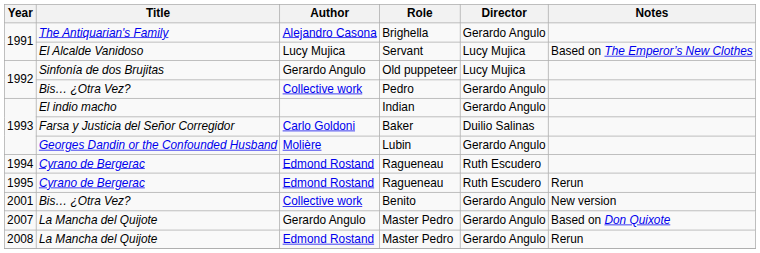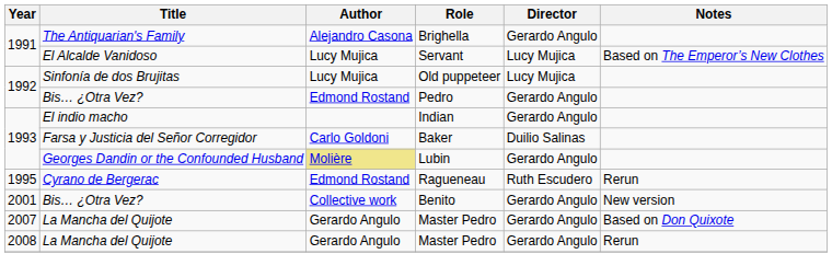 <table class="wikitable sortable">
 <tr>
 <th>Year</th>
 <th>Title</th>
 <th>Author</th>
 <th>Role</th>
 <th>Director</th>
 <th class="unsortable">Notes</th>
 </tr>
 <tr>
 <td rowspan=2>1991</td>
 <td><em><a href='#'>The Antiquarian's Family</a></em></td>
 <td><a href='#'>Alejandro Casona</a></td>
 <td>Brighella</td>
 <td>Gerardo Angulo</td>
 <td></td>
 </tr>
 <tr>
 <td><em>El Alcalde Vanidoso</em></td>
 <td>Lucy Mujica</td>
 <td>Servant</td>
 <td>Lucy Mujica</td>
 <td>Based on <em><a href='#'>The Emperor’s New Clothes</a></em></td>
 </tr>
 <tr>
 <td rowspan=2>1992</td>
 <td><em>Sinfonía de dos Brujitas</em></td>
-<td>Gerardo Angulo</td>
+<td>Lucy Mujica</td>
 <td>Old puppeteer</td>
 <td>Lucy Mujica</td>
 <td></td>
 </tr>
 <tr>
 <td><em>Bis… ¿Otra Vez?</em></td>
-<td><a href='#'>Collective work</a></td>
+<td><a href='#'>Edmond Rostand</a></td>
 <td>Pedro</td>
 <td>Gerardo Angulo</td>
 <td></td>
 </tr>
 <tr>
 <td rowspan=3>1993</td>
 <td><em>El indio macho</em></td>
 <td></td>
 <td>Indian</td>
 <td>Gerardo Angulo</td>
 <td></td>
 </tr>
 <tr>
 <td><em>Farsa y Justicia del Señor Corregidor</em></td>
 <td><a href='#'>Carlo Goldoni</a></td>
 <td>Baker</td>
 <td>Duilio Salinas</td>
 <td></td>
 </tr>
 <tr>
 <td><em><a href='#'>Georges Dandin or the Confounded Husband</a></em></td>
-<td><a href='#'>Molière</a></td>
+<td style="background: khaki;"><a href='#'>Molière</a></td>
 <td>Lubin</td>
 <td>Gerardo Angulo</td>
-<td></td>
-</tr>
-<tr>
-<td>1994</td>
-<td><em><a href='#'>Cyrano de Bergerac</a></em></td>
-<td><a href='#'>Edmond Rostand</a></td>
-<td>Ragueneau</td>
-<td>Ruth Escudero</td>
 <td></td>
 </tr>
 <tr>
 <td>1995</td>
 <td><em><a href='#'>Cyrano de Bergerac</a></em></td>
 <td><a href='#'>Edmond Rostand</a></td>
 <td>Ragueneau</td>
 <td>Ruth Escudero</td>
 <td>Rerun</td>
 </tr>
 <tr>
 <td>2001</td>
 <td><em>Bis… ¿Otra Vez?</em></td>
 <td><a href='#'>Collective work</a></td>
 <td>Benito</td>
 <td>Gerardo Angulo</td>
 <td>New version</td>
 </tr>
 <tr>
 <td>2007</td>
 <td><em>La Mancha del Quijote</em></td>
 <td>Gerardo Angulo</td>
 <td>Master Pedro</td>
 <td>Gerardo Angulo</td>
 <td>Based on <em><a href='#'>Don Quixote</a></em></td>
 </tr>
 <tr>
 <td>2008</td>
 <td><em>La Mancha del Quijote</em></td>
-<td><a href='#'>Edmond Rostand</a></td>
+<td>Gerardo Angulo</td>
 <td>Master Pedro</td>
 <td>Gerardo Angulo</td>
 <td>Rerun</td>
 </tr>
 <tr>
 </tr>
 </table>
